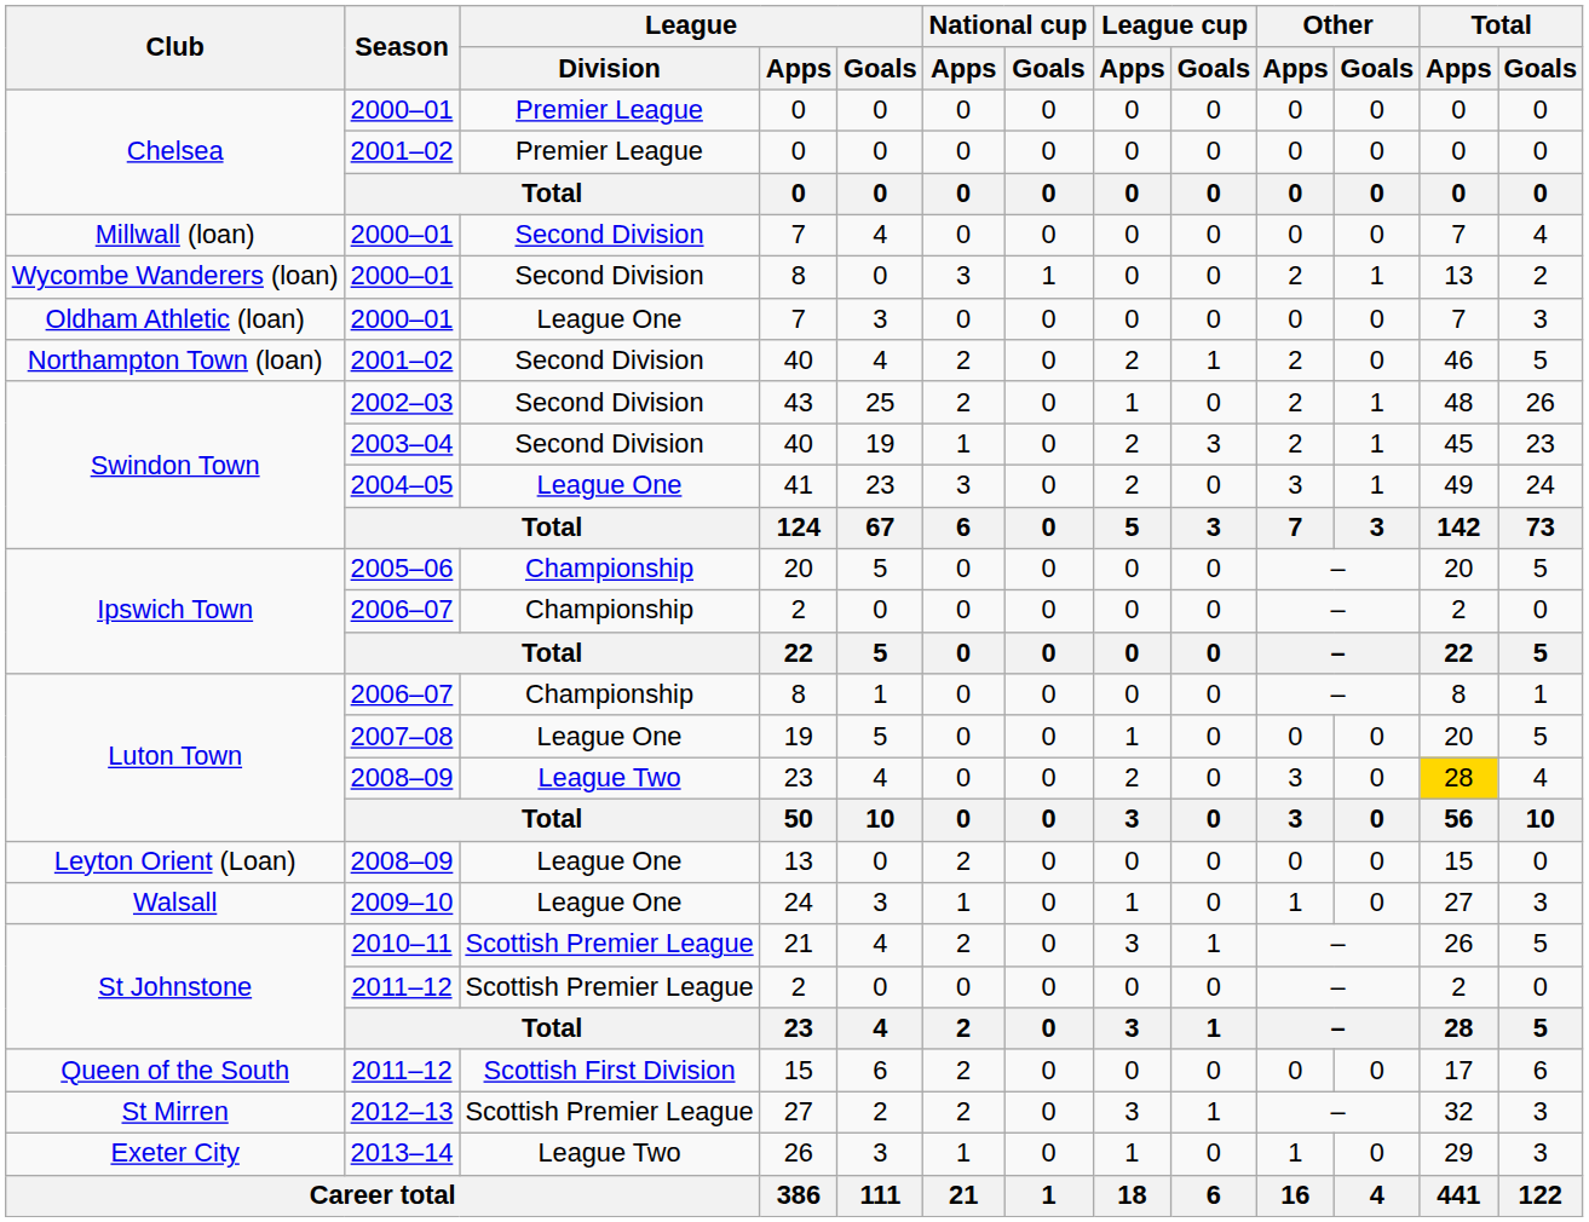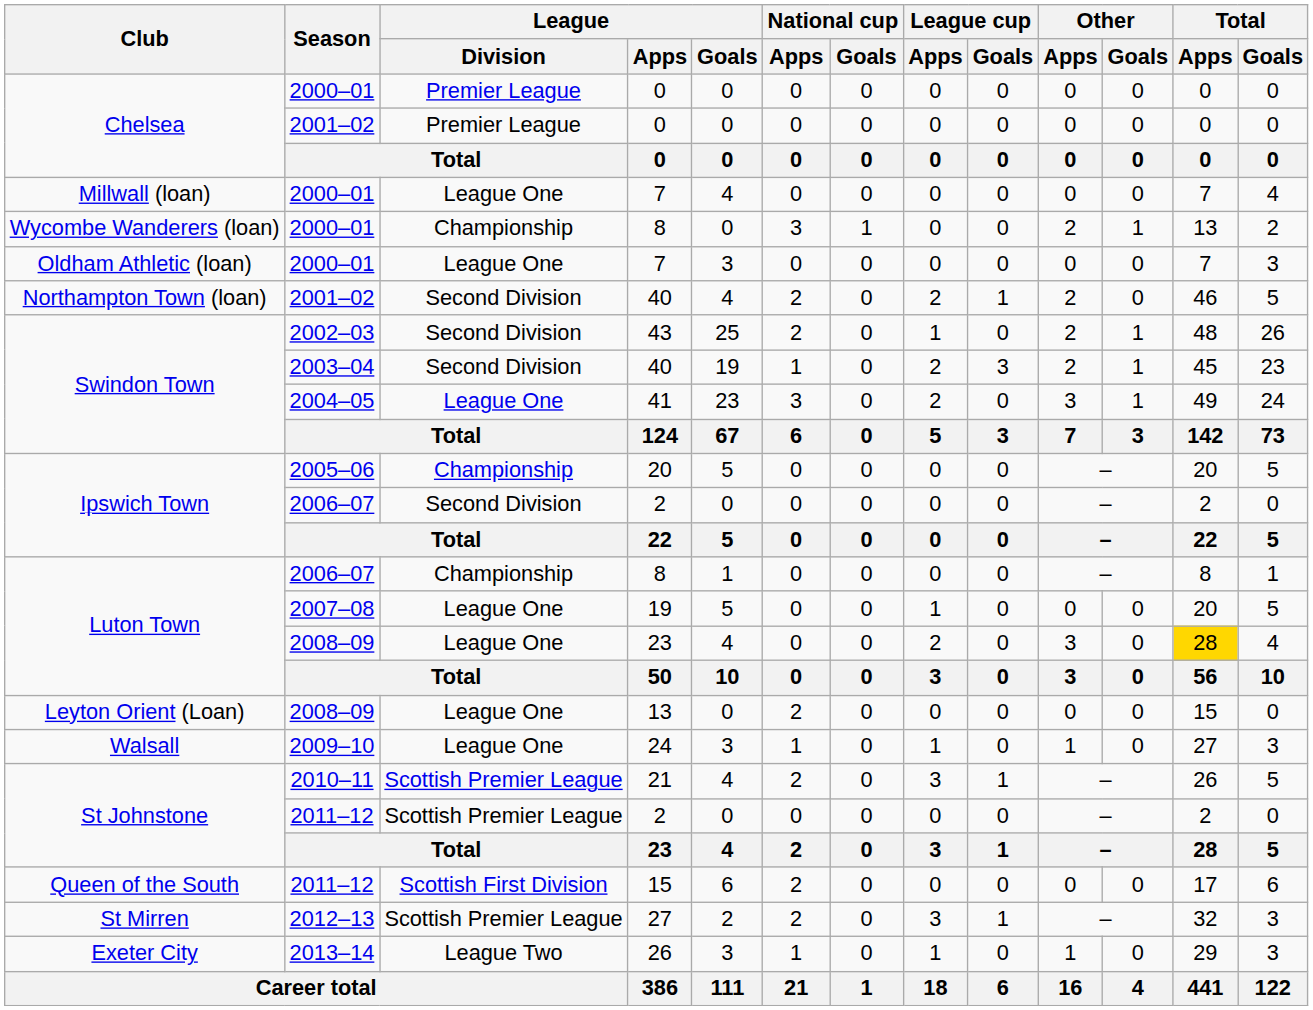 <table class="wikitable" style="text-align: center;">
 <tr>
 <th rowspan="2">Club</th>
 <th rowspan="2">Season</th>
 <th colspan="3">League</th>
 <th colspan="2">National cup</th>
 <th colspan="2">League cup</th>
 <th colspan="2">Other</th>
 <th colspan="2">Total</th>
 </tr>
 <tr>
 <th>Division</th>
 <th>Apps</th>
 <th>Goals</th>
 <th>Apps</th>
 <th>Goals</th>
 <th>Apps</th>
 <th>Goals</th>
 <th>Apps</th>
 <th>Goals</th>
 <th>Apps</th>
 <th>Goals</th>
 </tr>
 <tr>
 <td rowspan="3"><a href='#'>Chelsea</a></td>
 <td><a href='#'>2000–01</a></td>
 <td><a href='#'>Premier League</a></td>
 <td>0</td>
 <td>0</td>
 <td>0</td>
 <td>0</td>
 <td>0</td>
 <td>0</td>
 <td>0</td>
 <td>0</td>
 <td>0</td>
 <td>0</td>
 </tr>
 <tr>
 <td><a href='#'>2001–02</a></td>
 <td>Premier League</td>
 <td>0</td>
 <td>0</td>
 <td>0</td>
 <td>0</td>
 <td>0</td>
 <td>0</td>
 <td>0</td>
 <td>0</td>
 <td>0</td>
 <td>0</td>
 </tr>
 <tr>
 <th colspan="2">Total</th>
 <th>0</th>
 <th>0</th>
 <th>0</th>
 <th>0</th>
 <th>0</th>
 <th>0</th>
 <th>0</th>
 <th>0</th>
 <th>0</th>
 <th>0</th>
 </tr>
 <tr>
 <td><a href='#'>Millwall</a> (loan)</td>
 <td><a href='#'>2000–01</a></td>
-<td><a href='#'>Second Division</a></td>
+<td>League One</td>
 <td>7</td>
 <td>4</td>
 <td>0</td>
 <td>0</td>
 <td>0</td>
 <td>0</td>
 <td>0</td>
 <td>0</td>
 <td>7</td>
 <td>4</td>
 </tr>
 <tr>
 <td><a href='#'>Wycombe Wanderers</a> (loan)</td>
 <td><a href='#'>2000–01</a></td>
-<td>Second Division</td>
+<td>Championship</td>
 <td>8</td>
 <td>0</td>
 <td>3</td>
 <td>1</td>
 <td>0</td>
 <td>0</td>
 <td>2</td>
 <td>1</td>
 <td>13</td>
 <td>2</td>
 </tr>
 <tr>
 <td><a href='#'>Oldham Athletic</a> (loan)</td>
 <td><a href='#'>2000–01</a></td>
 <td>League One</td>
 <td>7</td>
 <td>3</td>
 <td>0</td>
 <td>0</td>
 <td>0</td>
 <td>0</td>
 <td>0</td>
 <td>0</td>
 <td>7</td>
 <td>3</td>
 </tr>
 <tr>
 <td><a href='#'>Northampton Town</a> (loan)</td>
 <td><a href='#'>2001–02</a></td>
 <td>Second Division</td>
 <td>40</td>
 <td>4</td>
 <td>2</td>
 <td>0</td>
 <td>2</td>
 <td>1</td>
 <td>2</td>
 <td>0</td>
 <td>46</td>
 <td>5</td>
 </tr>
 <tr>
 <td rowspan="4"><a href='#'>Swindon Town</a></td>
 <td><a href='#'>2002–03</a></td>
 <td>Second Division</td>
 <td>43</td>
 <td>25</td>
 <td>2</td>
 <td>0</td>
 <td>1</td>
 <td>0</td>
 <td>2</td>
 <td>1</td>
 <td>48</td>
 <td>26</td>
 </tr>
 <tr>
 <td><a href='#'>2003–04</a></td>
 <td>Second Division</td>
 <td>40</td>
 <td>19</td>
 <td>1</td>
 <td>0</td>
 <td>2</td>
 <td>3</td>
 <td>2</td>
 <td>1</td>
 <td>45</td>
 <td>23</td>
 </tr>
 <tr>
 <td><a href='#'>2004–05</a></td>
 <td><a href='#'>League One</a></td>
 <td>41</td>
 <td>23</td>
 <td>3</td>
 <td>0</td>
 <td>2</td>
 <td>0</td>
 <td>3</td>
 <td>1</td>
 <td>49</td>
 <td>24</td>
 </tr>
 <tr>
 <th colspan="2">Total</th>
 <th>124</th>
 <th>67</th>
 <th>6</th>
 <th>0</th>
 <th>5</th>
 <th>3</th>
 <th>7</th>
 <th>3</th>
 <th>142</th>
 <th>73</th>
 </tr>
 <tr>
 <td rowspan="3"><a href='#'>Ipswich Town</a></td>
 <td><a href='#'>2005–06</a></td>
 <td><a href='#'>Championship</a></td>
 <td>20</td>
 <td>5</td>
 <td>0</td>
 <td>0</td>
 <td>0</td>
 <td>0</td>
 <td colspan="2">–</td>
 <td>20</td>
 <td>5</td>
 </tr>
 <tr>
 <td><a href='#'>2006–07</a></td>
-<td>Championship</td>
+<td>Second Division</td>
 <td>2</td>
 <td>0</td>
 <td>0</td>
 <td>0</td>
 <td>0</td>
 <td>0</td>
 <td colspan="2">–</td>
 <td>2</td>
 <td>0</td>
 </tr>
 <tr>
 <th colspan="2">Total</th>
 <th>22</th>
 <th>5</th>
 <th>0</th>
 <th>0</th>
 <th>0</th>
 <th>0</th>
 <th colspan="2">–</th>
 <th>22</th>
 <th>5</th>
 </tr>
 <tr>
 <td rowspan="4"><a href='#'>Luton Town</a></td>
 <td><a href='#'>2006–07</a></td>
 <td>Championship</td>
 <td>8</td>
 <td>1</td>
 <td>0</td>
 <td>0</td>
 <td>0</td>
 <td>0</td>
 <td colspan="2">–</td>
 <td>8</td>
 <td>1</td>
 </tr>
 <tr>
 <td><a href='#'>2007–08</a></td>
 <td>League One</td>
 <td>19</td>
 <td>5</td>
 <td>0</td>
 <td>0</td>
 <td>1</td>
 <td>0</td>
 <td>0</td>
 <td>0</td>
 <td>20</td>
 <td>5</td>
 </tr>
 <tr>
 <td><a href='#'>2008–09</a></td>
-<td><a href='#'>League Two</a></td>
+<td>League One</td>
 <td>23</td>
 <td>4</td>
 <td>0</td>
 <td>0</td>
 <td>2</td>
 <td>0</td>
 <td>3</td>
 <td>0</td>
 <td style="background: gold;">28</td>
 <td>4</td>
 </tr>
 <tr>
 <th colspan="2">Total</th>
 <th>50</th>
 <th>10</th>
 <th>0</th>
 <th>0</th>
 <th>3</th>
 <th>0</th>
 <th>3</th>
 <th>0</th>
 <th>56</th>
 <th>10</th>
 </tr>
 <tr>
 <td><a href='#'>Leyton Orient</a> (Loan)</td>
 <td><a href='#'>2008–09</a></td>
 <td>League One</td>
 <td>13</td>
 <td>0</td>
 <td>2</td>
 <td>0</td>
 <td>0</td>
 <td>0</td>
 <td>0</td>
 <td>0</td>
 <td>15</td>
 <td>0</td>
 </tr>
 <tr>
 <td><a href='#'>Walsall</a></td>
 <td><a href='#'>2009–10</a></td>
 <td>League One</td>
 <td>24</td>
 <td>3</td>
 <td>1</td>
 <td>0</td>
 <td>1</td>
 <td>0</td>
 <td>1</td>
 <td>0</td>
 <td>27</td>
 <td>3</td>
 </tr>
 <tr>
 <td rowspan="3"><a href='#'>St Johnstone</a></td>
 <td><a href='#'>2010–11</a></td>
 <td><a href='#'>Scottish Premier League</a></td>
 <td>21</td>
 <td>4</td>
 <td>2</td>
 <td>0</td>
 <td>3</td>
 <td>1</td>
 <td colspan="2">–</td>
 <td>26</td>
 <td>5</td>
 </tr>
 <tr>
 <td><a href='#'>2011–12</a></td>
 <td>Scottish Premier League</td>
 <td>2</td>
 <td>0</td>
 <td>0</td>
 <td>0</td>
 <td>0</td>
 <td>0</td>
 <td colspan="2">–</td>
 <td>2</td>
 <td>0</td>
 </tr>
 <tr>
 <th colspan="2">Total</th>
 <th>23</th>
 <th>4</th>
 <th>2</th>
 <th>0</th>
 <th>3</th>
 <th>1</th>
 <th colspan="2">–</th>
 <th>28</th>
 <th>5</th>
 </tr>
 <tr>
 <td><a href='#'>Queen of the South</a></td>
 <td><a href='#'>2011–12</a></td>
 <td><a href='#'>Scottish First Division</a></td>
 <td>15</td>
 <td>6</td>
 <td>2</td>
 <td>0</td>
 <td>0</td>
 <td>0</td>
 <td>0</td>
 <td>0</td>
 <td>17</td>
 <td>6</td>
 </tr>
 <tr>
 <td><a href='#'>St Mirren</a></td>
 <td><a href='#'>2012–13</a></td>
 <td>Scottish Premier League</td>
 <td>27</td>
 <td>2</td>
 <td>2</td>
 <td>0</td>
 <td>3</td>
 <td>1</td>
 <td colspan="2">–</td>
 <td>32</td>
 <td>3</td>
 </tr>
 <tr>
 <td><a href='#'>Exeter City</a></td>
 <td><a href='#'>2013–14</a></td>
 <td>League Two</td>
 <td>26</td>
 <td>3</td>
 <td>1</td>
 <td>0</td>
 <td>1</td>
 <td>0</td>
 <td>1</td>
 <td>0</td>
 <td>29</td>
 <td>3</td>
 </tr>
 <tr>
 <th colspan="3">Career total</th>
 <th>386</th>
 <th>111</th>
 <th>21</th>
 <th>1</th>
 <th>18</th>
 <th>6</th>
 <th>16</th>
 <th>4</th>
 <th>441</th>
 <th>122</th>
 </tr>
 </table>
